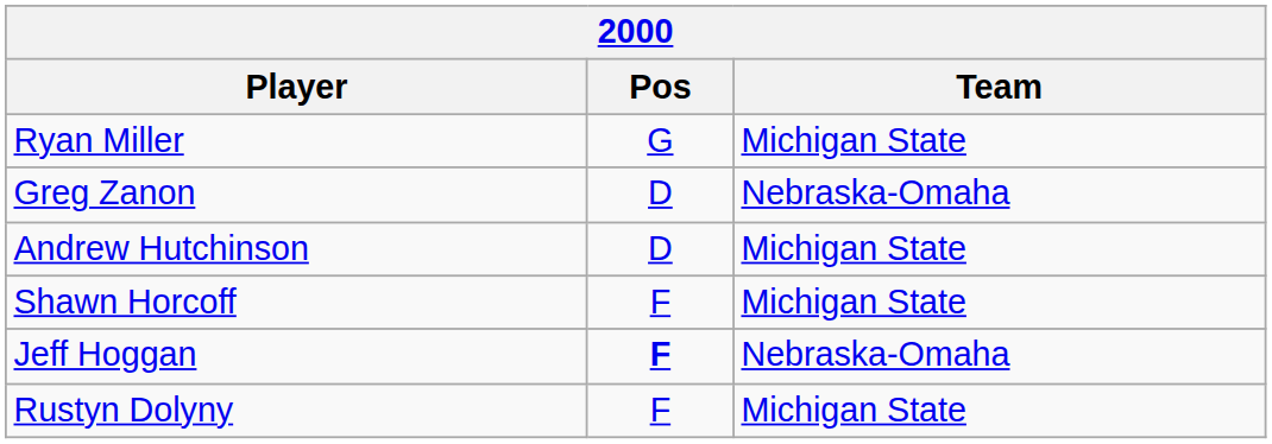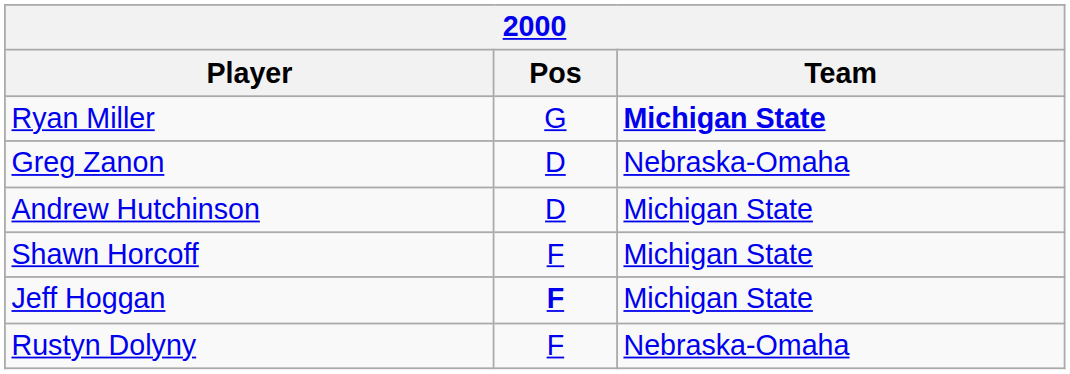 <table class="wikitable" width=95%>
 <tr>
 <th colspan=3><a href='#'>2000</a></th>
 </tr>
 <tr>
 <th>Player</th>
 <th>Pos</th>
 <th>Team</th>
 </tr>
 <tr>
 <td><a href='#'>Ryan Miller</a></td>
 <td style="text-align:center;"><a href='#'>G</a></td>
-<td><a href='#'>Michigan State</a></td>
+<td><strong><a href='#'>Michigan State</a></strong></td>
 </tr>
 <tr>
 <td><a href='#'>Greg Zanon</a></td>
 <td style="text-align:center;"><a href='#'>D</a></td>
 <td><a href='#'>Nebraska-Omaha</a></td>
 </tr>
 <tr>
 <td><a href='#'>Andrew Hutchinson</a></td>
 <td style="text-align:center;"><a href='#'>D</a></td>
 <td><a href='#'>Michigan State</a></td>
 </tr>
 <tr>
 <td><a href='#'>Shawn Horcoff</a></td>
 <td style="text-align:center;"><a href='#'>F</a></td>
 <td><a href='#'>Michigan State</a></td>
 </tr>
 <tr>
 <td><a href='#'>Jeff Hoggan</a></td>
 <td style="text-align:center;"><strong><a href='#'>F</a></strong></td>
-<td><a href='#'>Nebraska-Omaha</a></td>
+<td><a href='#'>Michigan State</a></td>
 </tr>
 <tr>
 <td><a href='#'>Rustyn Dolyny</a></td>
 <td style="text-align:center;"><a href='#'>F</a></td>
-<td><a href='#'>Michigan State</a></td>
+<td><a href='#'>Nebraska-Omaha</a></td>
 </tr>
 </table>
